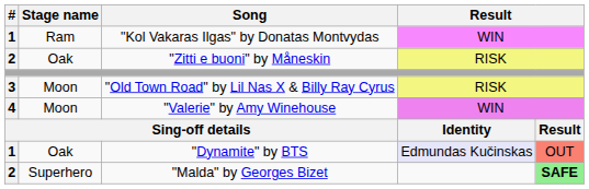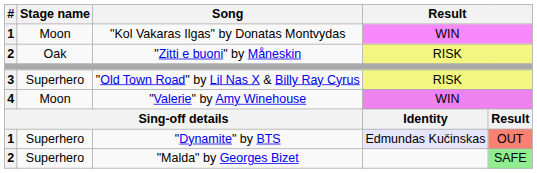 <table class="wikitable plainrowheaders" style="text-align: center">
 <tr>
 <th>#</th>
 <th>Stage name</th>
 <th>Song</th>
 <th colspan="2">Result</th>
 </tr>
 <tr>
 <th>1</th>
-<td>Ram</td>
+<td>Moon</td>
 <td>"Kol Vakaras Ilgas" by Donatas Montvydas</td>
 <td colspan="2" bgcolor="#F888FD">WIN</td>
 </tr>
 <tr>
 <th>2</th>
 <td>Oak</td>
 <td>"<a href='#'>Zitti e buoni</a>" by <a href='#'>Måneskin</a></td>
 <td colspan="2" bgcolor="#F3F781">RISK</td>
 </tr>
 <tr>
 <td colspan="5" style="background:darkgray"></td>
 </tr>
 <tr>
 <th>3</th>
-<td>Moon</td>
+<td>Superhero</td>
 <td>"<a href='#'>Old Town Road</a>" by <a href='#'>Lil Nas X</a> & <a href='#'>Billy Ray Cyrus</a></td>
 <td colspan="2" bgcolor="#F3F781">RISK</td>
 </tr>
 <tr>
 <th>4</th>
 <td>Moon</td>
 <td>"<a href='#'>Valerie</a>" by <a href='#'>Amy Winehouse</a></td>
 <td colspan="2" bgcolor="violet">WIN</td>
 </tr>
 <tr>
 <th colspan="3">Sing-off details</th>
 <th>Identity</th>
 <th>Result</th>
 </tr>
 <tr>
 <th>1</th>
-<td>Oak</td>
+<td>Superhero</td>
 <td>"<a href='#'>Dynamite</a>" by <a href='#'>BTS</a></td>
 <td style="background: lavender;">Edmundas Kučinskas</td>
 <td bgcolor=salmon>OUT</td>
 </tr>
 <tr>
 <th>2</th>
 <td>Superhero</td>
 <td>"Malda" by <a href='#'>Georges Bizet</a></td>
 <td></td>
-<td bgcolor="lightgreen"><strong>SAFE</strong></td>
+<td bgcolor="lightgreen">SAFE</td>
 </tr>
 </table>
